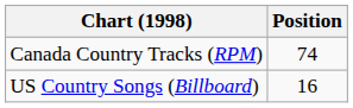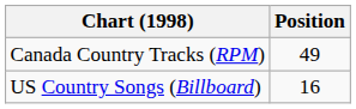 <table class="wikitable sortable">
 <tr>
 <th scope="col">Chart (1998)</th>
 <th scope="col">Position</th>
 </tr>
 <tr>
 <td>Canada Country Tracks (<em><a href='#'>RPM</a></em>)</td>
-<td align="center">74</td>
+<td align="center">49</td>
 </tr>
 <tr>
 <td>US <a href='#'>Country Songs</a> (<em><a href='#'>Billboard</a></em>)</td>
 <td align="center">16</td>
 </tr>
 </table>
